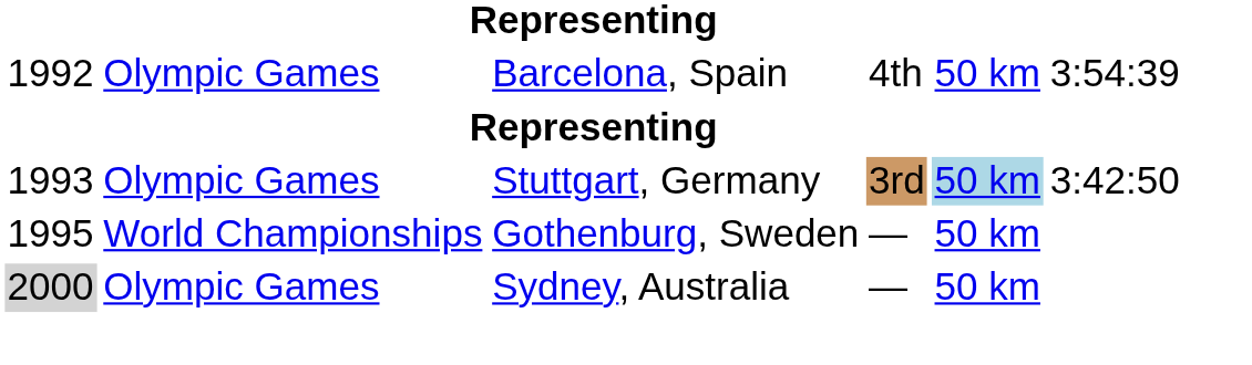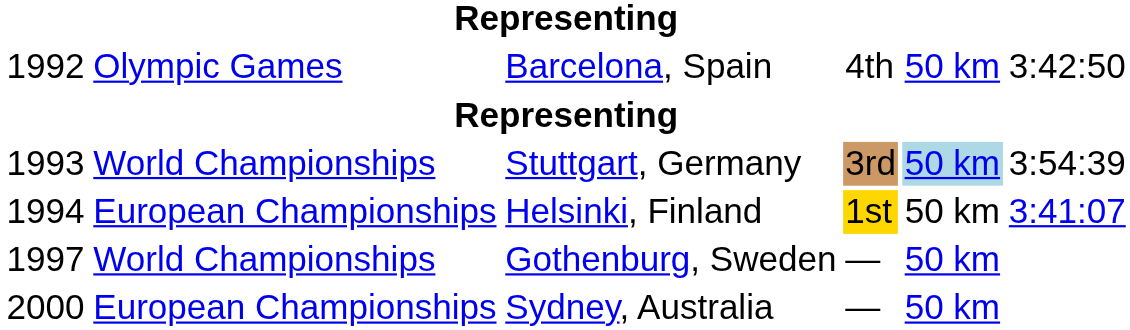 <table>
 <tr>
 <th colspan="6">Representing </th>
 </tr>
 <tr>
 <td>1992</td>
 <td><a href='#'>Olympic Games</a></td>
 <td><a href='#'>Barcelona</a>, Spain</td>
 <td>4th</td>
 <td><a href='#'>50 km</a></td>
-<td>3:54:39</td>
+<td>3:42:50</td>
 </tr>
 <tr>
 <th colspan="6">Representing </th>
 </tr>
 <tr>
 <td>1993</td>
-<td><a href='#'>Olympic Games</a></td>
+<td><a href='#'>World Championships</a></td>
 <td><a href='#'>Stuttgart</a>, Germany</td>
 <td bgcolor="cc9966">3rd</td>
 <td style="background: lightblue;"><a href='#'>50 km</a></td>
-<td>3:42:50</td>
+<td>3:54:39</td>
 </tr>
 <tr>
-<td>1995</td>
+<td>1994</td>
+<td><a href='#'>European Championships</a></td>
+<td><a href='#'>Helsinki</a>, Finland</td>
+<td bgcolor="gold">1st</td>
+<td>50 km</td>
+<td><a href='#'>3:41:07</a></td>
+</tr>
+<tr>
+<td>1997</td>
 <td><a href='#'>World Championships</a></td>
 <td><a href='#'>Gothenburg</a>, Sweden</td>
 <td>—</td>
 <td><a href='#'>50 km</a></td>
 <td></td>
 </tr>
 <tr>
-<td style="background: lightgrey;">2000</td>
-<td><a href='#'>Olympic Games</a></td>
+<td>2000</td>
+<td><a href='#'>European Championships</a></td>
 <td><a href='#'>Sydney</a>, Australia</td>
 <td>—</td>
 <td><a href='#'>50 km</a></td>
 <td></td>
 </tr>
 </table>
